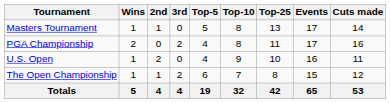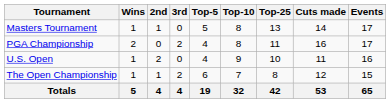 <table class=wikitable style=text-align:center>
 <tr>
 <th>Tournament</th>
 <th>Wins</th>
 <th>2nd</th>
 <th>3rd</th>
 <th>Top-5</th>
 <th>Top-10</th>
 <th>Top-25</th>
+<th>Cuts made</th>
 <th>Events</th>
-<th>Cuts made</th>
 </tr>
 <tr>
 <td align=left><a href='#'>Masters Tournament</a></td>
 <td>1</td>
 <td>1</td>
 <td>0</td>
 <td>5</td>
 <td>8</td>
 <td>13</td>
+<td>14</td>
 <td>17</td>
-<td>14</td>
 </tr>
 <tr>
 <td align=left><a href='#'>PGA Championship</a></td>
 <td>2</td>
 <td>0</td>
 <td>2</td>
 <td>4</td>
 <td>8</td>
 <td>11</td>
+<td>16</td>
 <td>17</td>
-<td>16</td>
 </tr>
 <tr>
 <td align=left><a href='#'>U.S. Open</a></td>
 <td>1</td>
 <td>2</td>
 <td>0</td>
 <td>4</td>
 <td>9</td>
 <td>10</td>
+<td>11</td>
 <td>16</td>
-<td>11</td>
 </tr>
 <tr>
 <td align=left><a href='#'>The Open Championship</a></td>
 <td>1</td>
 <td>1</td>
 <td>2</td>
 <td>6</td>
 <td>7</td>
 <td>8</td>
+<td>12</td>
 <td>15</td>
-<td>12</td>
 </tr>
 <tr>
 <th>Totals</th>
 <th>5</th>
 <th>4</th>
 <th>4</th>
 <th>19</th>
 <th>32</th>
 <th>42</th>
+<th>53</th>
 <th>65</th>
-<th>53</th>
 </tr>
 </table>
